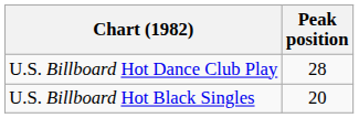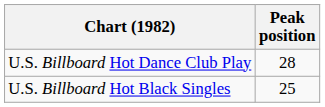 <table class="wikitable">
 <tr>
 <th>Chart (1982)</th>
 <th>Peak<br>position</th>
 </tr>
 <tr>
 <td>U.S. <em>Billboard</em> <a href='#'>Hot Dance Club Play</a></td>
 <td align="center">28</td>
 </tr>
 <tr>
 <td>U.S. <em>Billboard</em> <a href='#'>Hot Black Singles</a></td>
-<td align="center">20</td>
+<td align="center">25</td>
 </tr>
 </table>
